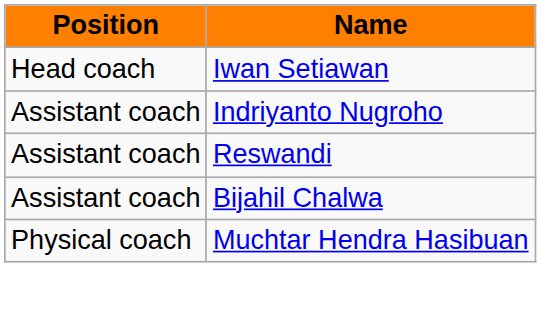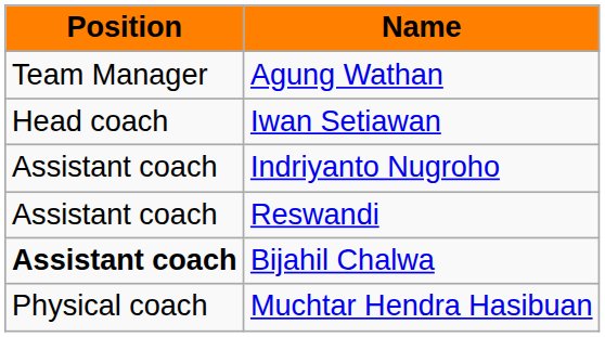 <table class="wikitable">
 <tr>
 <th style="background-color:#ff7f00; color:#000000;"  scope=col>Position</th>
 <th style="background-color:#ff7f00; color:#000000;"  scope=col>Name</th>
+</tr>
+<tr>
+<td>Team Manager</td>
+<td> <a href='#'>Agung Wathan</a></td>
 </tr>
 <tr>
 <td>Head coach</td>
 <td> <a href='#'>Iwan Setiawan</a></td>
 </tr>
 <tr>
 <td>Assistant coach</td>
 <td> <a href='#'>Indriyanto Nugroho</a></td>
 </tr>
 <tr>
 <td>Assistant coach</td>
 <td> <a href='#'>Reswandi</a></td>
 </tr>
 <tr>
-<td>Assistant coach</td>
+<td><strong>Assistant coach</strong></td>
 <td> <a href='#'>Bijahil Chalwa</a></td>
 </tr>
 <tr>
 <td>Physical coach</td>
 <td> <a href='#'>Muchtar Hendra Hasibuan</a></td>
 </tr>
 </table>
